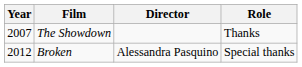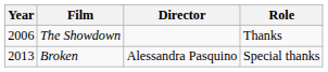 <table class="wikitable">
 <tr>
 <th>Year</th>
 <th>Film</th>
 <th>Director</th>
 <th>Role</th>
 </tr>
 <tr>
-<td>2007</td>
+<td>2006</td>
 <td><em>The Showdown</em></td>
 <td></td>
 <td>Thanks</td>
 </tr>
 <tr>
-<td>2012</td>
+<td>2013</td>
 <td><em>Broken</em></td>
 <td>Alessandra Pasquino</td>
 <td>Special thanks</td>
 </tr>
 </table>
